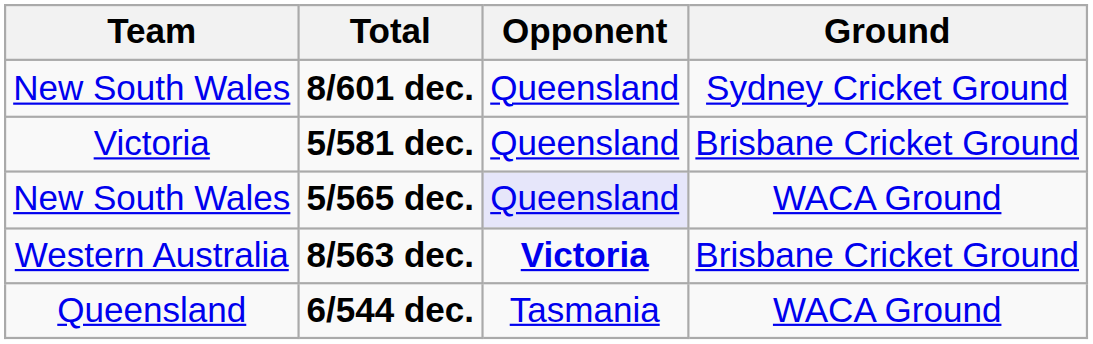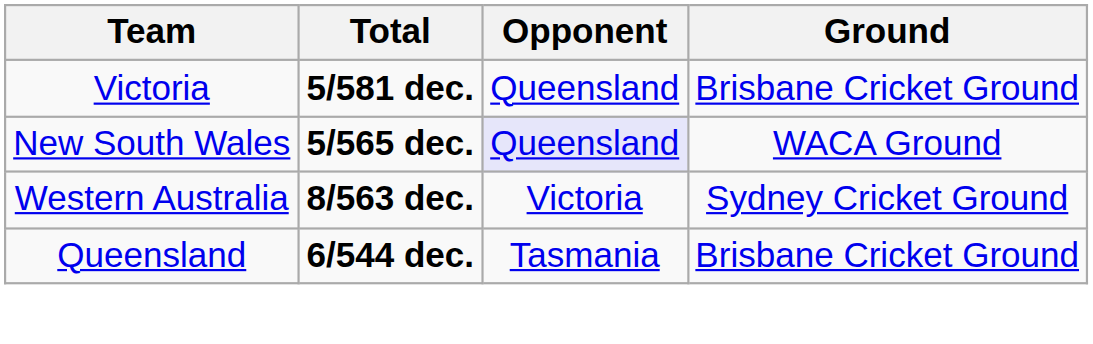 <table class="wikitable">
 <tr>
 <th>Team</th>
 <th>Total</th>
 <th>Opponent</th>
 <th>Ground</th>
-</tr>
-<tr align=center>
-<td><a href='#'>New South Wales</a></td>
-<td><strong>8/601 dec.</strong></td>
-<td><a href='#'>Queensland</a></td>
-<td><a href='#'>Sydney Cricket Ground</a></td>
 </tr>
 <tr align=center>
 <td><a href='#'>Victoria</a></td>
 <td><strong>5/581 dec.</strong></td>
 <td><a href='#'>Queensland</a></td>
 <td><a href='#'>Brisbane Cricket Ground</a></td>
 </tr>
 <tr align=center>
 <td><a href='#'>New South Wales</a></td>
 <td><strong>5/565 dec.</strong></td>
 <td style="background: lavender;"><a href='#'>Queensland</a></td>
 <td><a href='#'>WACA Ground</a></td>
 </tr>
 <tr align=center>
 <td><a href='#'>Western Australia</a></td>
 <td><strong>8/563 dec.</strong></td>
-<td><strong><a href='#'>Victoria</a></strong></td>
-<td><a href='#'>Brisbane Cricket Ground</a></td>
+<td><a href='#'>Victoria</a></td>
+<td><a href='#'>Sydney Cricket Ground</a></td>
 </tr>
 <tr align=center>
 <td><a href='#'>Queensland</a></td>
 <td><strong>6/544 dec.</strong></td>
 <td><a href='#'>Tasmania</a></td>
-<td><a href='#'>WACA Ground</a></td>
+<td><a href='#'>Brisbane Cricket Ground</a></td>
 </tr>
 </table>
